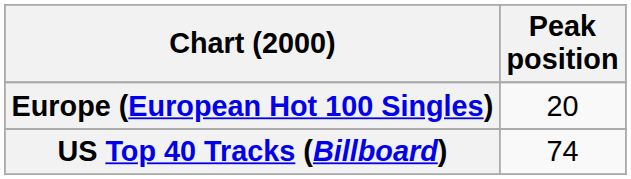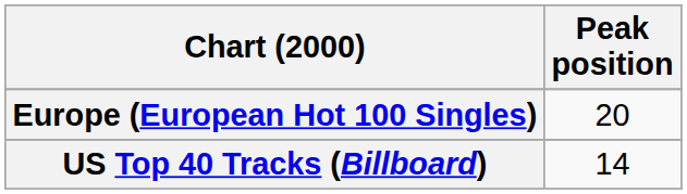 <table class="wikitable sortable plainrowheaders">
 <tr>
 <th scope="col">Chart (2000)</th>
 <th scope="col">Peak<br>position</th>
 </tr>
 <tr>
 </tr>
 <tr>
 </tr>
 <tr>
 </tr>
 <tr>
 <th scope="row">Europe (<a href='#'>European Hot 100 Singles</a>)</th>
 <td align="center">20</td>
 </tr>
 <tr>
 </tr>
 <tr>
 </tr>
 <tr>
 </tr>
 <tr>
 </tr>
 <tr>
 </tr>
 <tr>
 </tr>
 <tr>
 <th scope="row">US <a href='#'>Top 40 Tracks</a> (<em><a href='#'>Billboard</a></em>)</th>
-<td align="center">74</td>
+<td align="center">14</td>
 </tr>
 </table>
